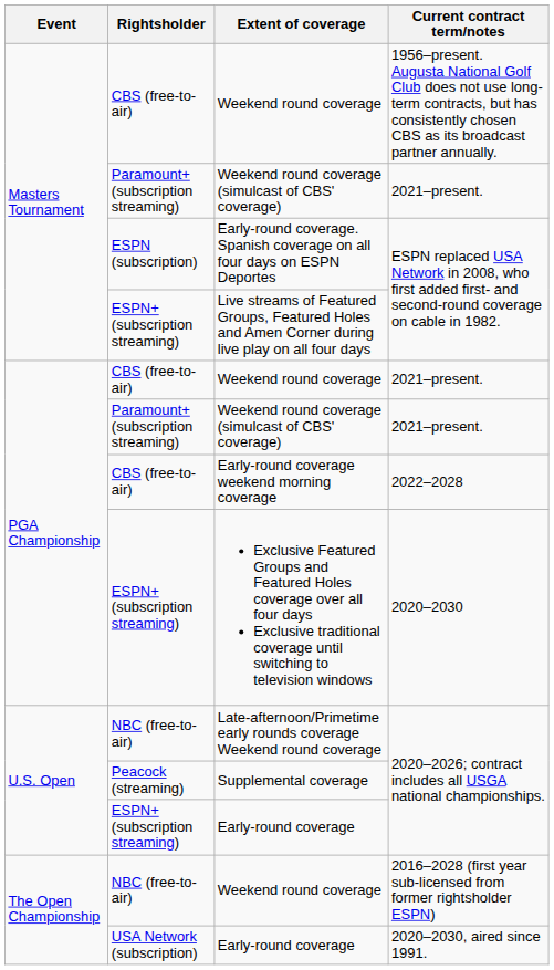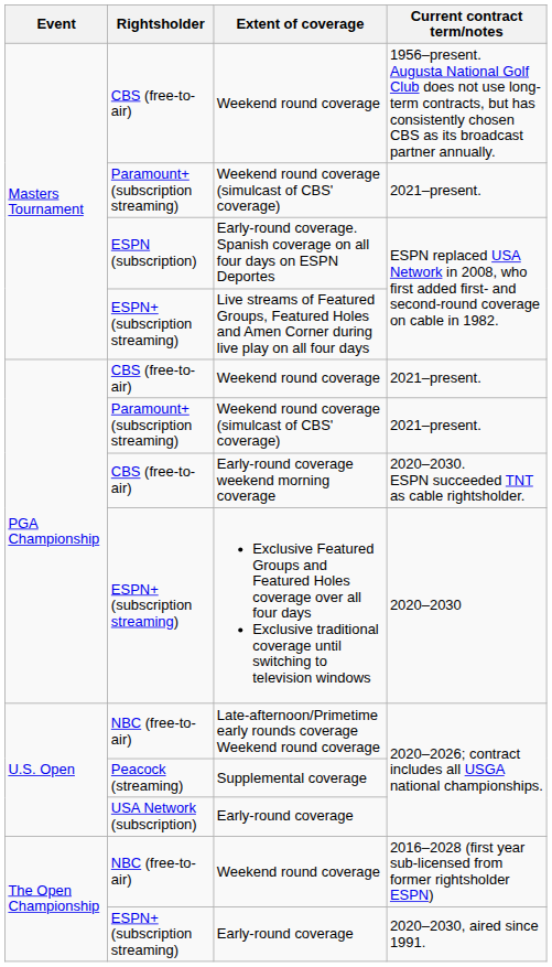 <table class="wikitable">
 <tr>
 <th>Event</th>
 <th>Rightsholder</th>
 <th>Extent of coverage</th>
 <th>Current contract term/notes</th>
 </tr>
 <tr>
 <td rowspan="4"><a href='#'>Masters Tournament</a></td>
 <td><a href='#'>CBS</a> (free-to-air)</td>
 <td>Weekend round coverage</td>
 <td>1956–present.<br><a href='#'>Augusta National Golf Club</a> does not use long-term contracts, but has consistently chosen CBS as its broadcast partner annually.</td>
 </tr>
 <tr>
 <td><a href='#'>Paramount+</a> (subscription streaming)</td>
 <td>Weekend round coverage (simulcast of CBS' coverage)</td>
 <td>2021–present.</td>
 </tr>
 <tr>
 <td><a href='#'>ESPN</a> (subscription)</td>
 <td>Early-round coverage. Spanish coverage on all four days on ESPN Deportes</td>
 <td rowspan=2>ESPN replaced <a href='#'>USA Network</a> in 2008, who first added first- and second-round coverage on cable in 1982.</td>
 </tr>
 <tr>
 <td><a href='#'>ESPN+</a> (subscription streaming)</td>
 <td>Live streams of Featured Groups, Featured Holes and Amen Corner during live play on all four days</td>
 </tr>
 <tr>
 <td rowspan="4"><a href='#'>PGA Championship</a></td>
 <td><a href='#'>CBS</a> (free-to-air)</td>
 <td>Weekend round coverage</td>
 <td>2021–present.</td>
 </tr>
 <tr>
 <td><a href='#'>Paramount+</a> (subscription streaming)</td>
 <td>Weekend round coverage (simulcast of CBS' coverage)</td>
 <td>2021–present.</td>
 </tr>
 <tr>
 <td><a href='#'>CBS</a> (free-to-air)</td>
 <td>Early-round coverage<br>weekend morning coverage</td>
-<td>2022–2028</td>
+<td>2020–2030.<br>ESPN succeeded <a href='#'>TNT</a> as cable rightsholder.</td>
 </tr>
 <tr>
 <td><a href='#'>ESPN+</a> (subscription <a href='#'>streaming</a>)</td>
 <td><br><ul><li>Exclusive Featured Groups and Featured Holes coverage over all four days</li><li>Exclusive traditional coverage until switching to television windows</li></ul></td>
 <td>2020–2030</td>
 </tr>
 <tr>
 <td rowspan="3"><a href='#'>U.S. Open</a></td>
 <td><a href='#'>NBC</a> (free-to-air)</td>
 <td>Late-afternoon/Primetime early rounds coverage<br>Weekend round coverage</td>
 <td rowspan="3">2020–2026; contract includes all <a href='#'>USGA</a> national championships.</td>
 </tr>
 <tr>
 <td><a href='#'>Peacock</a> (streaming)</td>
 <td>Supplemental coverage</td>
 </tr>
 <tr>
-<td><a href='#'>ESPN+</a> (subscription <a href='#'>streaming</a>)</td>
+<td><a href='#'>USA Network</a> (subscription)</td>
 <td>Early-round coverage</td>
 </tr>
 <tr>
 <td rowspan="2"><a href='#'>The Open Championship</a></td>
 <td><a href='#'>NBC</a> (free-to-air)</td>
 <td>Weekend round coverage</td>
 <td>2016–2028 (first year sub-licensed from former rightsholder <a href='#'>ESPN</a>)</td>
 </tr>
 <tr>
-<td><a href='#'>USA Network</a> (subscription)</td>
+<td><a href='#'>ESPN+</a> (subscription streaming)</td>
 <td>Early-round coverage</td>
 <td>2020–2030, aired since 1991.</td>
 </tr>
 </table>
